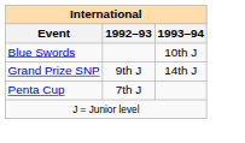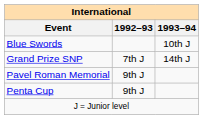 <table class="wikitable" style="text-align:center">
 <tr>
 <th style="background-color: #ffdead; " colspan=3 align=center>International</th>
 </tr>
 <tr>
 <th>Event</th>
 <th>1992–93</th>
 <th>1993–94</th>
 </tr>
 <tr>
 <td align=left><a href='#'>Blue Swords</a></td>
 <td></td>
 <td>10th J</td>
 </tr>
 <tr>
 <td align=left><a href='#'>Grand Prize SNP</a></td>
-<td>9th J</td>
+<td>7th J</td>
 <td>14th J</td>
 </tr>
 <tr>
+<td align=left><a href='#'>Pavel Roman Memorial</a></td>
+<td>9th J</td>
+<td></td>
+</tr>
+<tr>
 <td align=left><a href='#'>Penta Cup</a></td>
-<td>7th J</td>
+<td>9th J</td>
 <td></td>
 </tr>
 <tr>
 <td colspan=3 align=center><small> J = Junior level </small></td>
 </tr>
 </table>
